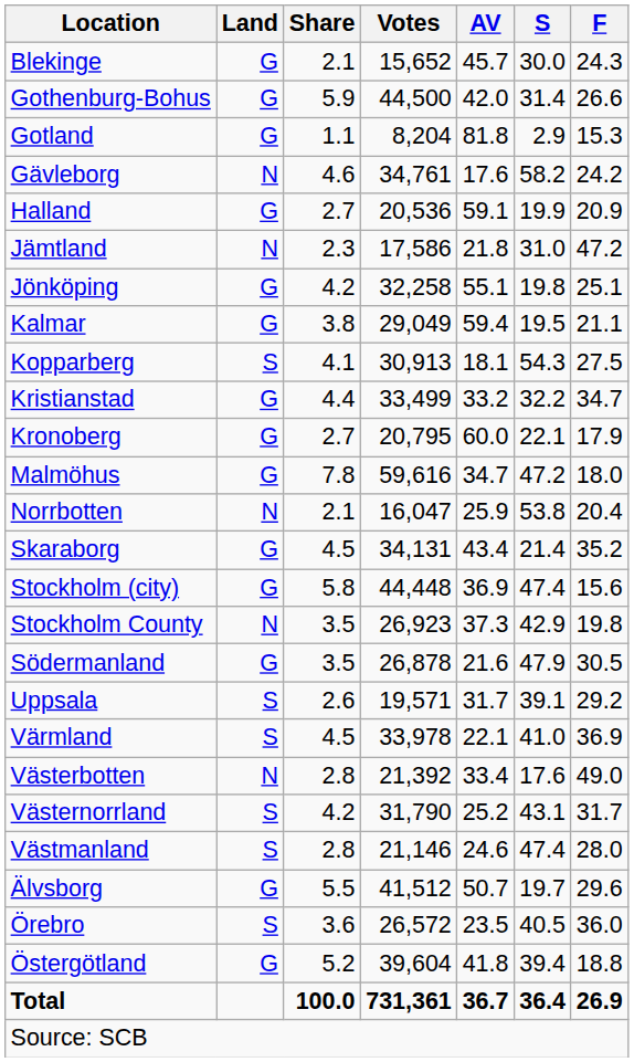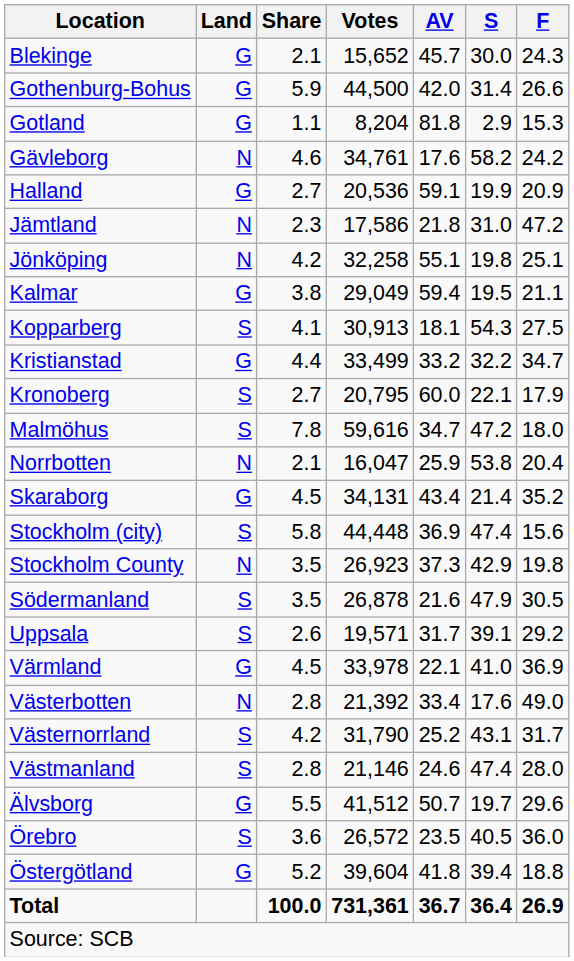 <table class="wikitable sortable" style=text-align:right>
 <tr>
 <th>Location</th>
 <th>Land</th>
 <th>Share</th>
 <th>Votes</th>
 <th><a href='#'>AV</a></th>
 <th><a href='#'>S</a></th>
 <th><a href='#'>F</a></th>
 </tr>
 <tr>
 <td align=left><a href='#'>Blekinge</a></td>
 <td><a href='#'>G</a></td>
 <td>2.1</td>
 <td>15,652</td>
 <td>45.7</td>
 <td>30.0</td>
 <td>24.3</td>
 </tr>
 <tr>
 <td align=left><a href='#'>Gothenburg-Bohus</a></td>
 <td><a href='#'>G</a></td>
 <td>5.9</td>
 <td>44,500</td>
 <td>42.0</td>
 <td>31.4</td>
 <td>26.6</td>
 </tr>
 <tr>
 <td align=left><a href='#'>Gotland</a></td>
 <td><a href='#'>G</a></td>
 <td>1.1</td>
 <td>8,204</td>
 <td>81.8</td>
 <td>2.9</td>
 <td>15.3</td>
 </tr>
 <tr>
 <td align=left><a href='#'>Gävleborg</a></td>
 <td><a href='#'>N</a></td>
 <td>4.6</td>
 <td>34,761</td>
 <td>17.6</td>
 <td>58.2</td>
 <td>24.2</td>
 </tr>
 <tr>
 <td align=left><a href='#'>Halland</a></td>
 <td><a href='#'>G</a></td>
 <td>2.7</td>
 <td>20,536</td>
 <td>59.1</td>
 <td>19.9</td>
 <td>20.9</td>
 </tr>
 <tr>
 <td align=left><a href='#'>Jämtland</a></td>
 <td><a href='#'>N</a></td>
 <td>2.3</td>
 <td>17,586</td>
 <td>21.8</td>
 <td>31.0</td>
 <td>47.2</td>
 </tr>
 <tr>
 <td align=left><a href='#'>Jönköping</a></td>
-<td><a href='#'>G</a></td>
+<td><a href='#'>N</a></td>
 <td>4.2</td>
 <td>32,258</td>
 <td>55.1</td>
 <td>19.8</td>
 <td>25.1</td>
 </tr>
 <tr>
 <td align=left><a href='#'>Kalmar</a></td>
 <td><a href='#'>G</a></td>
 <td>3.8</td>
 <td>29,049</td>
 <td>59.4</td>
 <td>19.5</td>
 <td>21.1</td>
 </tr>
 <tr>
 <td align=left><a href='#'>Kopparberg</a></td>
 <td><a href='#'>S</a></td>
 <td>4.1</td>
 <td>30,913</td>
 <td>18.1</td>
 <td>54.3</td>
 <td>27.5</td>
 </tr>
 <tr>
 <td align=left><a href='#'>Kristianstad</a></td>
 <td><a href='#'>G</a></td>
 <td>4.4</td>
 <td>33,499</td>
 <td>33.2</td>
 <td>32.2</td>
 <td>34.7</td>
 </tr>
 <tr>
 <td align=left><a href='#'>Kronoberg</a></td>
-<td><a href='#'>G</a></td>
+<td><a href='#'>S</a></td>
 <td>2.7</td>
 <td>20,795</td>
 <td>60.0</td>
 <td>22.1</td>
 <td>17.9</td>
 </tr>
 <tr>
 <td align=left><a href='#'>Malmöhus</a></td>
-<td><a href='#'>G</a></td>
+<td><a href='#'>S</a></td>
 <td>7.8</td>
 <td>59,616</td>
 <td>34.7</td>
 <td>47.2</td>
 <td>18.0</td>
 </tr>
 <tr>
 <td align=left><a href='#'>Norrbotten</a></td>
 <td><a href='#'>N</a></td>
 <td>2.1</td>
 <td>16,047</td>
 <td>25.9</td>
 <td>53.8</td>
 <td>20.4</td>
 </tr>
 <tr>
 <td align=left><a href='#'>Skaraborg</a></td>
 <td><a href='#'>G</a></td>
 <td>4.5</td>
 <td>34,131</td>
 <td>43.4</td>
 <td>21.4</td>
 <td>35.2</td>
 </tr>
 <tr>
 <td align=left><a href='#'>Stockholm (city)</a></td>
-<td><a href='#'>G</a></td>
+<td><a href='#'>S</a></td>
 <td>5.8</td>
 <td>44,448</td>
 <td>36.9</td>
 <td>47.4</td>
 <td>15.6</td>
 </tr>
 <tr>
 <td align=left><a href='#'>Stockholm County</a></td>
 <td><a href='#'>N</a></td>
 <td>3.5</td>
 <td>26,923</td>
 <td>37.3</td>
 <td>42.9</td>
 <td>19.8</td>
 </tr>
 <tr>
 <td align=left><a href='#'>Södermanland</a></td>
-<td><a href='#'>G</a></td>
+<td><a href='#'>S</a></td>
 <td>3.5</td>
 <td>26,878</td>
 <td>21.6</td>
 <td>47.9</td>
 <td>30.5</td>
 </tr>
 <tr>
 <td align=left><a href='#'>Uppsala</a></td>
 <td><a href='#'>S</a></td>
 <td>2.6</td>
 <td>19,571</td>
 <td>31.7</td>
 <td>39.1</td>
 <td>29.2</td>
 </tr>
 <tr>
 <td align=left><a href='#'>Värmland</a></td>
-<td><a href='#'>S</a></td>
+<td><a href='#'>G</a></td>
 <td>4.5</td>
 <td>33,978</td>
 <td>22.1</td>
 <td>41.0</td>
 <td>36.9</td>
 </tr>
 <tr>
 <td align=left><a href='#'>Västerbotten</a></td>
 <td><a href='#'>N</a></td>
 <td>2.8</td>
 <td>21,392</td>
 <td>33.4</td>
 <td>17.6</td>
 <td>49.0</td>
 </tr>
 <tr>
 <td align=left><a href='#'>Västernorrland</a></td>
 <td><a href='#'>S</a></td>
 <td>4.2</td>
 <td>31,790</td>
 <td>25.2</td>
 <td>43.1</td>
 <td>31.7</td>
 </tr>
 <tr>
 <td align=left><a href='#'>Västmanland</a></td>
 <td><a href='#'>S</a></td>
 <td>2.8</td>
 <td>21,146</td>
 <td>24.6</td>
 <td>47.4</td>
 <td>28.0</td>
 </tr>
 <tr>
 <td align=left><a href='#'>Älvsborg</a></td>
 <td><a href='#'>G</a></td>
 <td>5.5</td>
 <td>41,512</td>
 <td>50.7</td>
 <td>19.7</td>
 <td>29.6</td>
 </tr>
 <tr>
 <td align=left><a href='#'>Örebro</a></td>
 <td><a href='#'>S</a></td>
 <td>3.6</td>
 <td>26,572</td>
 <td>23.5</td>
 <td>40.5</td>
 <td>36.0</td>
 </tr>
 <tr>
 <td align=left><a href='#'>Östergötland</a></td>
 <td><a href='#'>G</a></td>
 <td>5.2</td>
 <td>39,604</td>
 <td>41.8</td>
 <td>39.4</td>
 <td>18.8</td>
 </tr>
 <tr>
 <td align=left><strong>Total</strong></td>
 <td></td>
 <td><strong>100.0</strong></td>
 <td><strong>731,361</strong></td>
 <td><strong>36.7</strong></td>
 <td><strong>36.4</strong></td>
 <td><strong>26.9</strong></td>
 </tr>
 <tr>
 <td align=left colspan=8>Source: SCB </td>
 </tr>
 </table>
